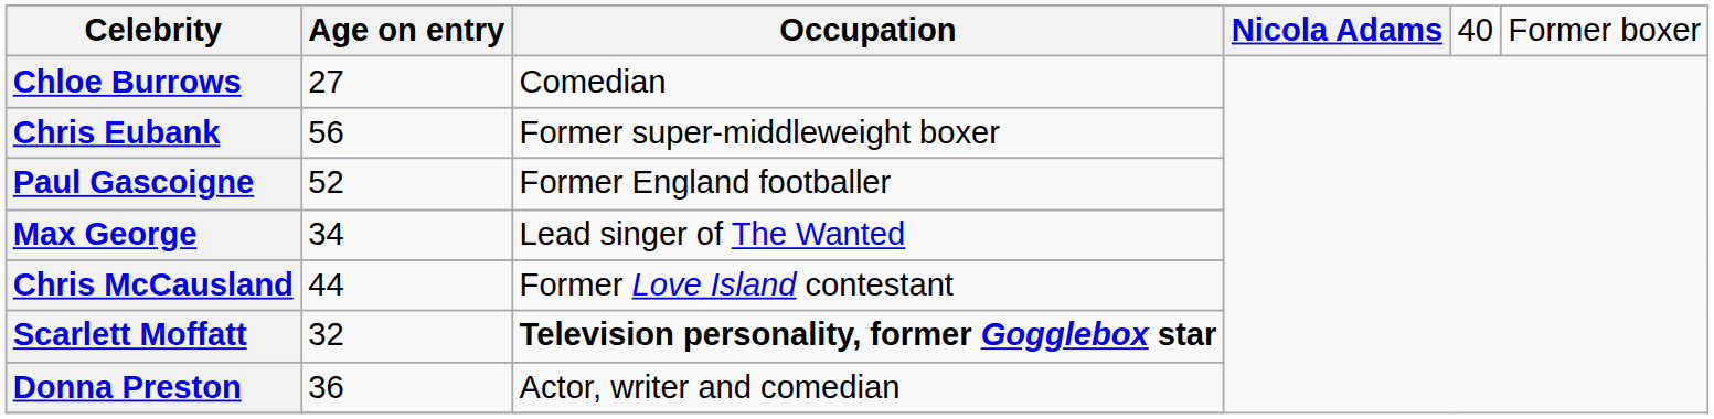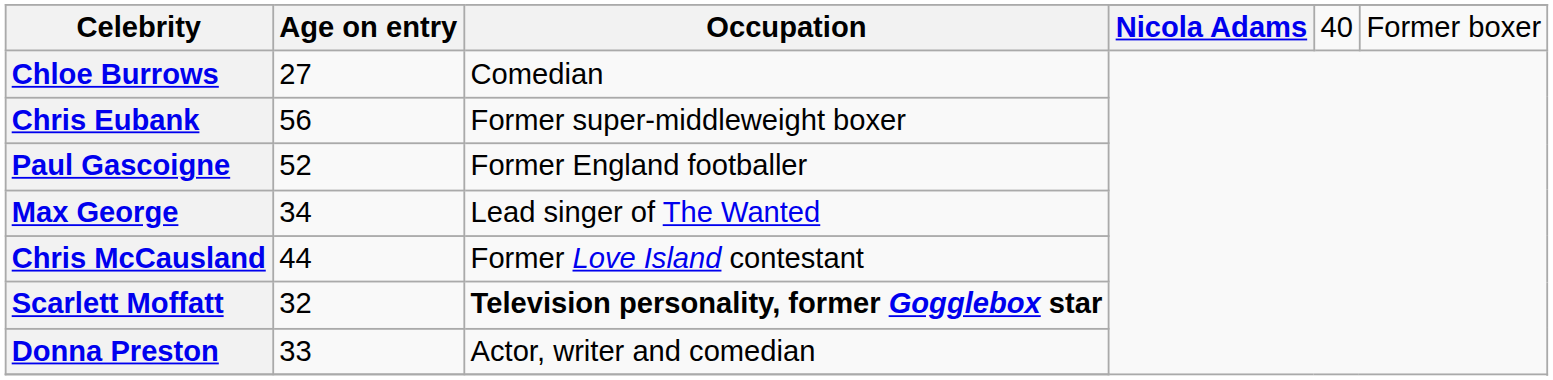 <table class="wikitable sortable" style="margin:auto; text-align:left">
 <tr>
 <th rowspan="2" scope="col">Celebrity</th>
 <th rowspan="2" scope="col">Age on entry</th>
 <th rowspan="2" scope="col">Occupation</th>
 </tr>
 <tr>
 <th scope="row" style="text-align:left;font-weight:normal"><strong><a href='#'>Nicola Adams</a></strong></th>
 <td>40</td>
 <td>Former boxer</td>
 </tr>
 <tr>
 <th scope="row" style="text-align:left;font-weight:normal"><strong><a href='#'>Chloe Burrows</a></strong></th>
 <td>27</td>
 <td>Comedian</td>
 </tr>
 <tr>
 <th scope="row" style="text-align:left;font-weight:normal"><strong><a href='#'>Chris Eubank</a></strong></th>
 <td>56</td>
 <td>Former super-middleweight boxer</td>
 </tr>
 <tr>
 <th scope="row" style="text-align:left;font-weight:normal"><strong><a href='#'>Paul Gascoigne</a></strong></th>
 <td>52</td>
 <td>Former England footballer</td>
 </tr>
 <tr>
 <th scope="row" style="text-align:left;font-weight:normal"><strong><a href='#'>Max George</a></strong></th>
 <td>34</td>
 <td>Lead singer of <a href='#'>The Wanted</a></td>
 </tr>
 <tr>
 <th scope="row" style="text-align:left;font-weight:normal"><strong><a href='#'>Chris McCausland</a></strong></th>
 <td>44</td>
 <td>Former <em><a href='#'>Love Island</a></em> contestant</td>
 </tr>
 <tr>
 <th scope="row" style="text-align:left;font-weight:normal"><strong><a href='#'>Scarlett Moffatt</a></strong></th>
 <td>32</td>
 <td><strong>Television personality, former <em><a href='#'>Gogglebox</a></em> star</strong></td>
 </tr>
 <tr>
 <th scope="row" style="text-align:left;font-weight:normal"><strong><a href='#'>Donna Preston</a></strong></th>
-<td>36</td>
+<td>33</td>
 <td>Actor, writer and comedian</td>
 </tr>
 <tr>
 </tr>
 </table>
